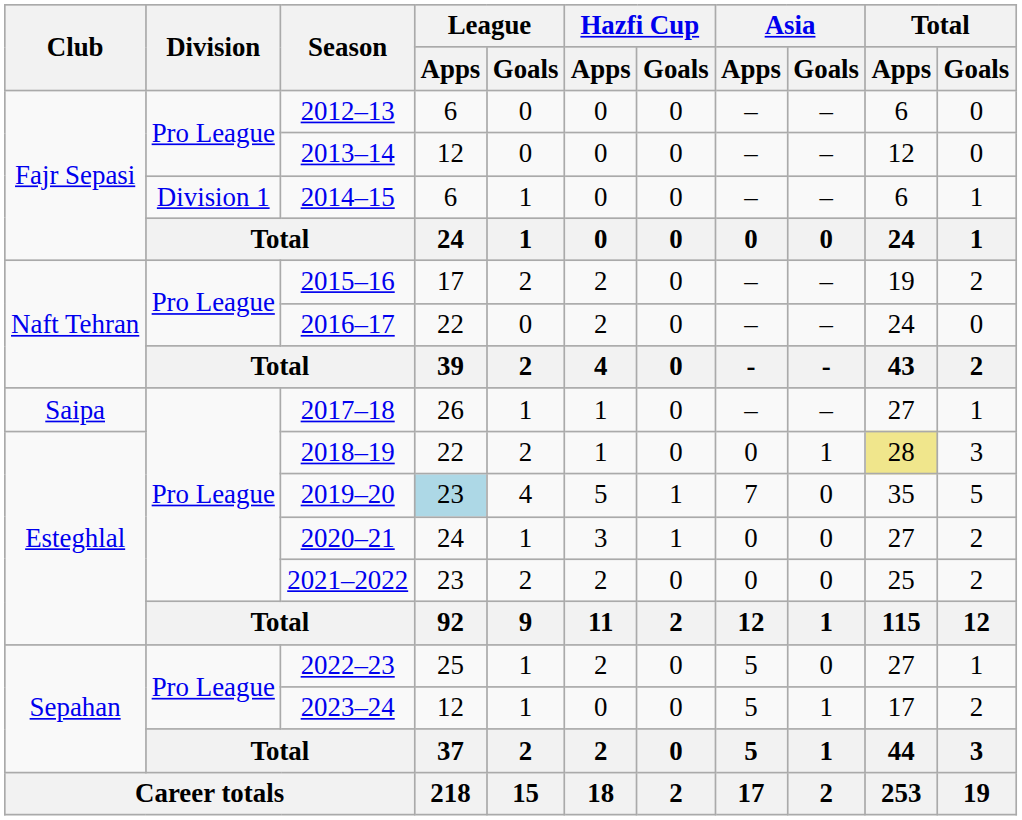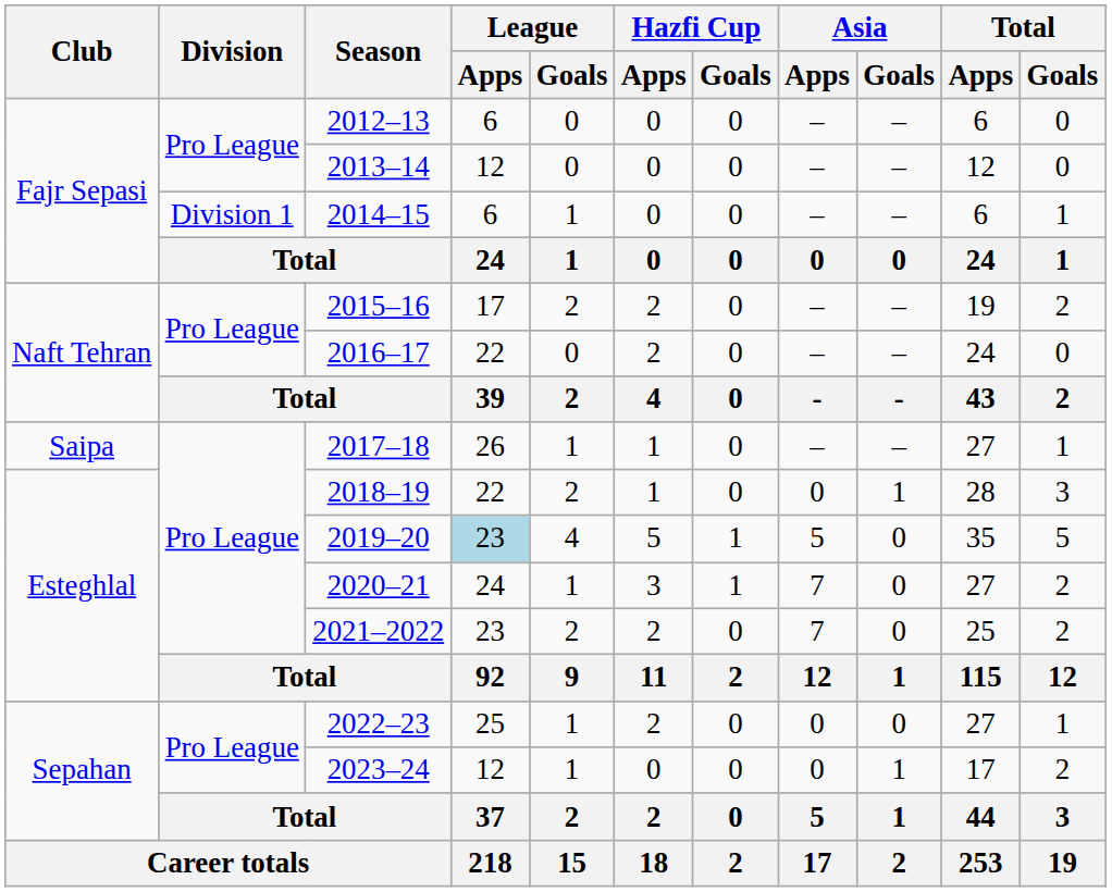 <table class="wikitable" style="text-align: center;">
 <tr>
 <th rowspan="2">Club</th>
 <th rowspan="2">Division</th>
 <th rowspan="2">Season</th>
 <th colspan="2">League</th>
 <th colspan="2"><a href='#'>Hazfi Cup</a></th>
 <th colspan="2"><a href='#'>Asia</a></th>
 <th colspan="2">Total</th>
 </tr>
 <tr>
 <th>Apps</th>
 <th>Goals</th>
 <th>Apps</th>
 <th>Goals</th>
 <th>Apps</th>
 <th>Goals</th>
 <th>Apps</th>
 <th>Goals</th>
 </tr>
 <tr>
 <td rowspan="4"><a href='#'>Fajr Sepasi</a></td>
 <td rowspan="2"><a href='#'>Pro League</a></td>
 <td><a href='#'>2012–13</a></td>
 <td>6</td>
 <td>0</td>
 <td>0</td>
 <td>0</td>
 <td>–</td>
 <td>–</td>
 <td>6</td>
 <td>0</td>
 </tr>
 <tr>
 <td><a href='#'>2013–14</a></td>
 <td>12</td>
 <td>0</td>
 <td>0</td>
 <td>0</td>
 <td>–</td>
 <td>–</td>
 <td>12</td>
 <td>0</td>
 </tr>
 <tr>
 <td><a href='#'>Division 1</a></td>
 <td><a href='#'>2014–15</a></td>
 <td>6</td>
 <td>1</td>
 <td>0</td>
 <td>0</td>
 <td>–</td>
 <td>–</td>
 <td>6</td>
 <td>1</td>
 </tr>
 <tr>
 <th colspan=2>Total</th>
 <th>24</th>
 <th>1</th>
 <th>0</th>
 <th>0</th>
 <th>0</th>
 <th>0</th>
 <th>24</th>
 <th>1</th>
 </tr>
 <tr>
 <td rowspan="3"><a href='#'>Naft Tehran</a></td>
 <td rowspan="2"><a href='#'>Pro League</a></td>
 <td><a href='#'>2015–16</a></td>
 <td>17</td>
 <td>2</td>
 <td>2</td>
 <td>0</td>
 <td>–</td>
 <td>–</td>
 <td>19</td>
 <td>2</td>
 </tr>
 <tr>
 <td><a href='#'>2016–17</a></td>
 <td>22</td>
 <td>0</td>
 <td>2</td>
 <td>0</td>
 <td>–</td>
 <td>–</td>
 <td>24</td>
 <td>0</td>
 </tr>
 <tr>
 <th colspan=2>Total</th>
 <th>39</th>
 <th>2</th>
 <th>4</th>
 <th>0</th>
 <th>-</th>
 <th>-</th>
 <th>43</th>
 <th>2</th>
 </tr>
 <tr>
 <td rowspan="1"><a href='#'>Saipa</a></td>
 <td rowspan="5"><a href='#'>Pro League</a></td>
 <td><a href='#'>2017–18</a></td>
 <td>26</td>
 <td>1</td>
 <td>1</td>
 <td>0</td>
 <td>–</td>
 <td>–</td>
 <td>27</td>
 <td>1</td>
 </tr>
 <tr>
 <td rowspan="5"><a href='#'>Esteghlal</a></td>
 <td><a href='#'>2018–19</a></td>
 <td>22</td>
 <td>2</td>
 <td>1</td>
 <td>0</td>
 <td>0</td>
 <td>1</td>
-<td style="background: khaki;">28</td>
+<td>28</td>
 <td>3</td>
 </tr>
 <tr>
 <td><a href='#'>2019–20</a></td>
 <td style="background: lightblue;">23</td>
 <td>4</td>
 <td>5</td>
 <td>1</td>
-<td>7</td>
+<td>5</td>
 <td>0</td>
 <td>35</td>
 <td>5</td>
 </tr>
 <tr>
 <td><a href='#'>2020–21</a></td>
 <td>24</td>
 <td>1</td>
 <td>3</td>
 <td>1</td>
-<td>0</td>
+<td>7</td>
 <td>0</td>
 <td>27</td>
 <td>2</td>
 </tr>
 <tr>
 <td><a href='#'>2021–2022</a></td>
 <td>23</td>
 <td>2</td>
 <td>2</td>
 <td>0</td>
-<td>0</td>
+<td>7</td>
 <td>0</td>
 <td>25</td>
 <td>2</td>
 </tr>
 <tr>
 <th colspan=2>Total</th>
 <th>92</th>
 <th>9</th>
 <th>11</th>
 <th>2</th>
 <th>12</th>
 <th>1</th>
 <th>115</th>
 <th>12</th>
 </tr>
 <tr>
 <td rowspan="3"><a href='#'>Sepahan</a></td>
 <td rowspan="2"><a href='#'>Pro League</a></td>
 <td><a href='#'>2022–23</a></td>
 <td>25</td>
 <td>1</td>
 <td>2</td>
 <td>0</td>
-<td>5</td>
+<td>0</td>
 <td>0</td>
 <td>27</td>
 <td>1</td>
 </tr>
 <tr>
 <td><a href='#'>2023–24</a></td>
 <td>12</td>
 <td>1</td>
 <td>0</td>
 <td>0</td>
-<td>5</td>
+<td>0</td>
 <td>1</td>
 <td>17</td>
 <td>2</td>
 </tr>
 <tr>
 <th colspan=2>Total</th>
 <th>37</th>
 <th>2</th>
 <th>2</th>
 <th>0</th>
 <th>5</th>
 <th>1</th>
 <th>44</th>
 <th>3</th>
 </tr>
 <tr>
 <th colspan="3">Career totals</th>
 <th>218</th>
 <th>15</th>
 <th>18</th>
 <th>2</th>
 <th>17</th>
 <th>2</th>
 <th>253</th>
 <th>19</th>
 </tr>
 </table>
